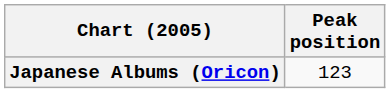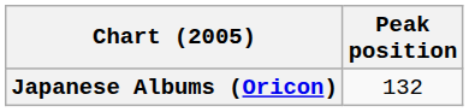 <table class="wikitable plainrowheaders" style="text-align:center">
 <tr>
 <th scope="col">Chart (2005)</th>
 <th scope="col">Peak<br> position</th>
 </tr>
 <tr>
 <th scope="row">Japanese Albums (<a href='#'>Oricon</a>)</th>
-<td>123</td>
+<td>132</td>
 </tr>
 </table>
